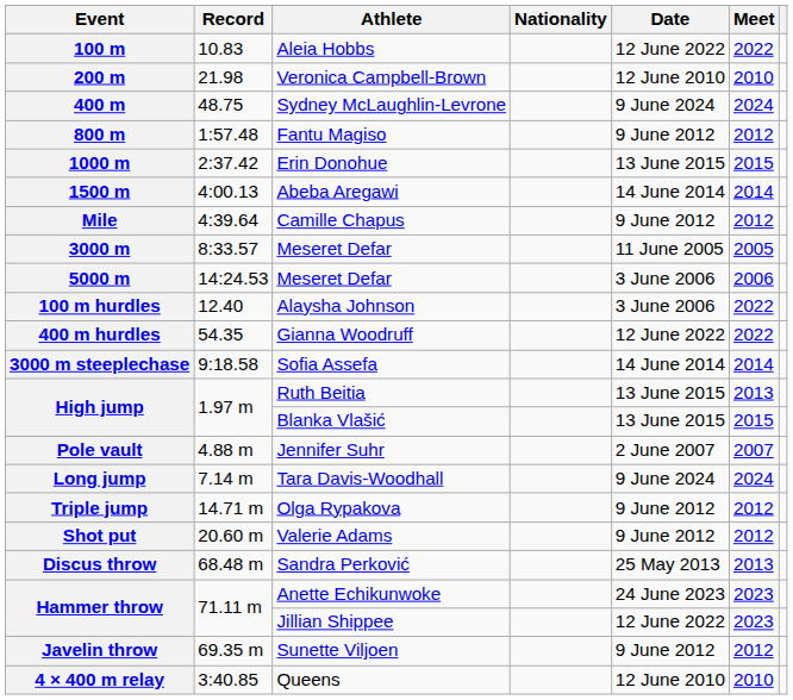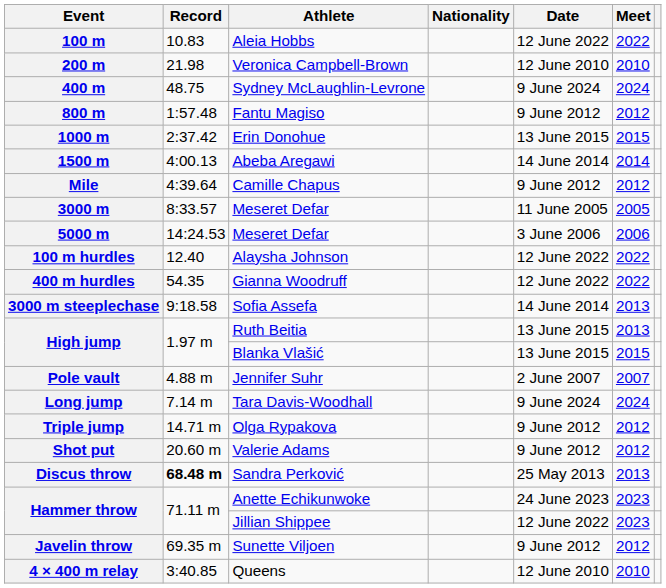 <table class="wikitable plainrowheaders sticky-header">
 <tr>
 <th scope="col">Event</th>
 <th scope="col">Record</th>
 <th scope="col">Athlete</th>
 <th scope="col">Nationality</th>
 <th scope="col">Date</th>
 <th scope="col">Meet</th>
 <th scope="col"></th>
 </tr>
 <tr>
 <th scope="row"><a href='#'>100 m</a></th>
 <td>10.83 </td>
 <td><a href='#'>Aleia Hobbs</a></td>
 <td></td>
 <td>12 June 2022</td>
 <td><a href='#'>2022</a></td>
 <td></td>
 </tr>
 <tr>
 <th scope="row"><a href='#'>200 m</a></th>
 <td>21.98 </td>
 <td><a href='#'>Veronica Campbell-Brown</a></td>
 <td></td>
 <td>12 June 2010</td>
 <td><a href='#'>2010</a></td>
 <td></td>
 </tr>
 <tr>
 <th scope="row"><a href='#'>400 m</a></th>
 <td>48.75</td>
 <td><a href='#'>Sydney McLaughlin-Levrone</a></td>
 <td></td>
 <td>9 June 2024</td>
 <td><a href='#'>2024</a></td>
 <td></td>
 </tr>
 <tr>
 <th scope="row"><a href='#'>800 m</a></th>
 <td>1:57.48</td>
 <td><a href='#'>Fantu Magiso</a></td>
 <td></td>
 <td>9 June 2012</td>
 <td><a href='#'>2012</a></td>
 <td></td>
 </tr>
 <tr>
 <th scope="row"><a href='#'>1000 m</a></th>
 <td>2:37.42</td>
 <td><a href='#'>Erin Donohue</a></td>
 <td></td>
 <td>13 June 2015</td>
 <td><a href='#'>2015</a></td>
 <td></td>
 </tr>
 <tr>
 <th scope="row"><a href='#'>1500 m</a></th>
 <td>4:00.13</td>
 <td><a href='#'>Abeba Aregawi</a></td>
 <td></td>
 <td>14 June 2014</td>
 <td><a href='#'>2014</a></td>
 <td></td>
 </tr>
 <tr>
 <th scope="row"><a href='#'>Mile</a></th>
 <td>4:39.64</td>
 <td><a href='#'>Camille Chapus</a></td>
 <td></td>
 <td>9 June 2012</td>
 <td><a href='#'>2012</a></td>
 <td></td>
 </tr>
 <tr>
 <th scope="row"><a href='#'>3000 m</a></th>
 <td>8:33.57</td>
 <td><a href='#'>Meseret Defar</a></td>
 <td></td>
 <td>11 June 2005</td>
 <td><a href='#'>2005</a></td>
 <td></td>
 </tr>
 <tr>
 <th scope="row"><a href='#'>5000 m</a></th>
 <td>14:24.53</td>
 <td><a href='#'>Meseret Defar</a></td>
 <td></td>
 <td>3 June 2006</td>
 <td><a href='#'>2006</a></td>
 <td></td>
 </tr>
 <tr>
 <th scope="row"><a href='#'>100 m hurdles</a></th>
 <td>12.40 </td>
 <td><a href='#'>Alaysha Johnson</a></td>
 <td></td>
-<td>3 June 2006</td>
+<td>12 June 2022</td>
 <td><a href='#'>2022</a></td>
 <td></td>
 </tr>
 <tr>
 <th scope="row"><a href='#'>400 m hurdles</a></th>
 <td>54.35</td>
 <td><a href='#'>Gianna Woodruff</a></td>
 <td></td>
 <td>12 June 2022</td>
 <td><a href='#'>2022</a></td>
 <td></td>
 </tr>
 <tr>
 <th scope="row"><a href='#'>3000 m steeplechase</a></th>
 <td>9:18.58</td>
 <td><a href='#'>Sofia Assefa</a></td>
 <td></td>
 <td>14 June 2014</td>
-<td><a href='#'>2014</a></td>
+<td><a href='#'>2013</a></td>
 <td></td>
 </tr>
 <tr>
 <th scope="rowgroup" rowspan="2"><a href='#'>High jump</a></th>
 <td rowspan="2">1.97 m</td>
 <td><a href='#'>Ruth Beitia</a></td>
 <td></td>
 <td>13 June 2015</td>
 <td><a href='#'>2013</a></td>
 <td></td>
 </tr>
 <tr>
 <td><a href='#'>Blanka Vlašić</a></td>
 <td></td>
 <td>13 June 2015</td>
 <td><a href='#'>2015</a></td>
 <td></td>
 </tr>
 <tr>
 <th scope="row"><a href='#'>Pole vault</a></th>
 <td>4.88 m</td>
 <td><a href='#'>Jennifer Suhr</a></td>
 <td></td>
 <td>2 June 2007</td>
 <td><a href='#'>2007</a></td>
 <td></td>
 </tr>
 <tr>
 <th scope="row"><a href='#'>Long jump</a></th>
 <td>7.14 m </td>
 <td><a href='#'>Tara Davis-Woodhall</a></td>
 <td></td>
 <td>9 June 2024</td>
 <td><a href='#'>2024</a></td>
 <td></td>
 </tr>
 <tr>
 <th scope="row"><a href='#'>Triple jump</a></th>
 <td>14.71 m </td>
 <td><a href='#'>Olga Rypakova</a></td>
 <td></td>
 <td>9 June 2012</td>
 <td><a href='#'>2012</a></td>
 <td></td>
 </tr>
 <tr>
 <th scope="row"><a href='#'>Shot put</a></th>
 <td>20.60 m</td>
 <td><a href='#'>Valerie Adams</a></td>
 <td></td>
 <td>9 June 2012</td>
 <td><a href='#'>2012</a></td>
 <td></td>
 </tr>
 <tr>
 <th scope="row"><a href='#'>Discus throw</a></th>
-<td>68.48 m</td>
+<td><strong>68.48 m</strong></td>
 <td><a href='#'>Sandra Perković</a></td>
 <td></td>
 <td>25 May 2013</td>
 <td><a href='#'>2013</a></td>
 <td></td>
 </tr>
 <tr>
 <th scope="rowgroup" rowspan="2"><a href='#'>Hammer throw</a></th>
 <td rowspan="2">71.11 m</td>
 <td><a href='#'>Anette Echikunwoke</a></td>
 <td></td>
 <td>24 June 2023</td>
 <td><a href='#'>2023</a></td>
 <td></td>
 </tr>
 <tr>
 <td><a href='#'>Jillian Shippee</a></td>
 <td></td>
 <td>12 June 2022</td>
 <td><a href='#'>2023</a></td>
 <td></td>
 </tr>
 <tr>
 <th scope="row"><a href='#'>Javelin throw</a></th>
 <td>69.35 m</td>
 <td><a href='#'>Sunette Viljoen</a></td>
 <td></td>
 <td>9 June 2012</td>
 <td><a href='#'>2012</a></td>
 <td></td>
 </tr>
 <tr>
 <th scope="row"><a href='#'>4 × 400 m relay</a></th>
 <td>3:40.85</td>
 <td>Queens</td>
 <td></td>
 <td>12 June 2010</td>
 <td><a href='#'>2010</a></td>
 <td></td>
 </tr>
 </table>
